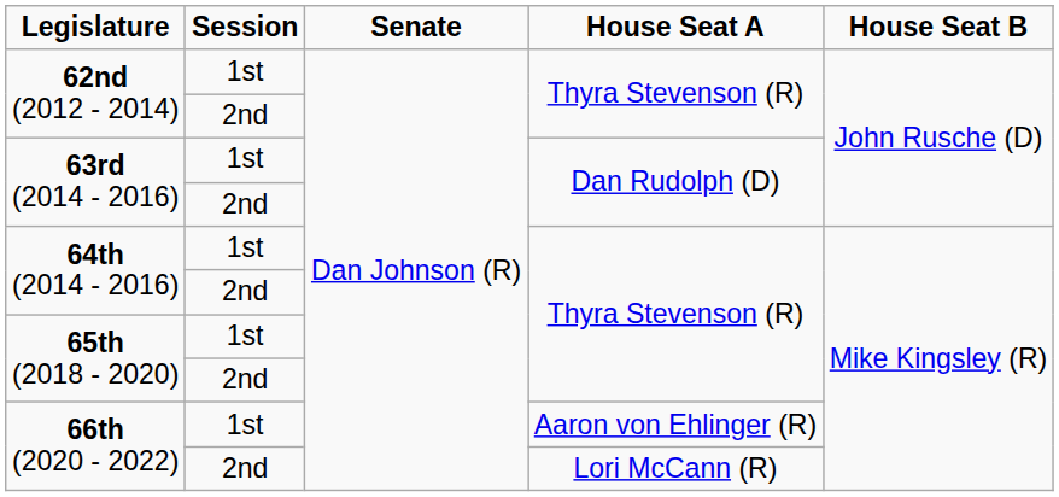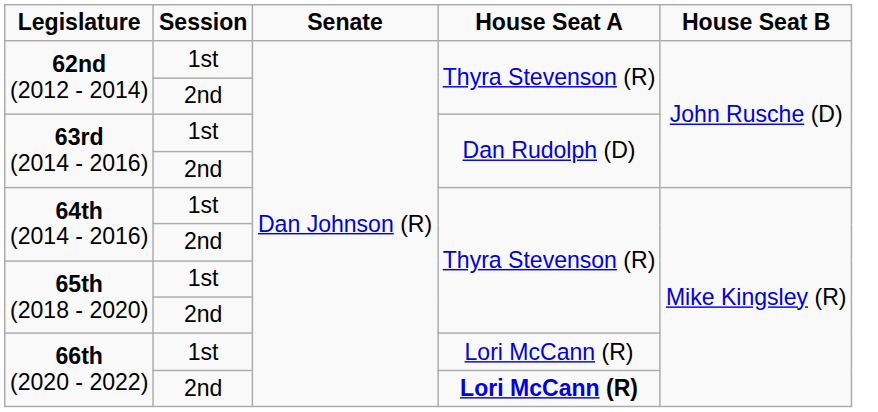 <table class=wikitable style="text-align:center">
 <tr>
 <td><strong>Legislature</strong></td>
 <td><strong>Session</strong></td>
 <td><strong>Senate</strong></td>
 <td><strong>House Seat A</strong></td>
 <td><strong>House Seat B</strong></td>
 </tr>
 <tr>
 <td rowspan="2" colspan="1" style="text-align: center;"><strong>62nd</strong> <br> (2012 - 2014)</td>
 <td>1st</td>
 <td rowspan="10" colspan="1" style="text-align: center;" ><a href='#'>Dan Johnson</a> (R)</td>
 <td rowspan="2" colspan="1" style="text-align: center;" ><a href='#'>Thyra Stevenson</a> (R)</td>
 <td rowspan="4" colspan="1" style="text-align: center;" ><a href='#'>John Rusche</a> (D)</td>
 </tr>
 <tr>
 <td>2nd</td>
 </tr>
 <tr>
 <td rowspan="2" colspan="1" style="text-align: center;"><strong>63rd</strong> <br> (2014 - 2016)</td>
 <td>1st</td>
 <td rowspan="2" colspan="1" style="text-align: center;" ><a href='#'>Dan Rudolph</a> (D)</td>
 </tr>
 <tr>
 <td>2nd</td>
 </tr>
 <tr>
 <td rowspan="2" colspan="1" style="text-align: center;"><strong>64th</strong> <br> (2014 - 2016)</td>
 <td>1st</td>
 <td rowspan="4" colspan="1" style="text-align: center;" ><a href='#'>Thyra Stevenson</a> (R)</td>
 <td rowspan="6" colspan="1" style="text-align: center;" ><a href='#'>Mike Kingsley</a> (R)</td>
 </tr>
 <tr>
 <td>2nd</td>
 </tr>
 <tr>
 <td rowspan="2" colspan="1" style="text-align: center;"><strong>65th</strong> <br> (2018 - 2020)</td>
 <td>1st</td>
 </tr>
 <tr>
 <td>2nd</td>
 </tr>
 <tr>
 <td rowspan="2" colspan="1" style="text-align: center;"><strong>66th</strong> <br> (2020 - 2022)</td>
 <td>1st</td>
-<td rowspan="1" colspan="1" style="text-align: center;" ><a href='#'>Aaron von Ehlinger</a> (R)</td>
+<td rowspan="1" colspan="1" style="text-align: center;" ><a href='#'>Lori McCann</a> (R)</td>
 </tr>
 <tr>
 <td>2nd</td>
-<td rowspan="1" colspan="1" style="text-align: center;" ><a href='#'>Lori McCann</a> (R)</td>
+<td rowspan="1" colspan="1" style="text-align: center;" ><strong><a href='#'>Lori McCann</a> (R)</strong></td>
 </tr>
 </table>
